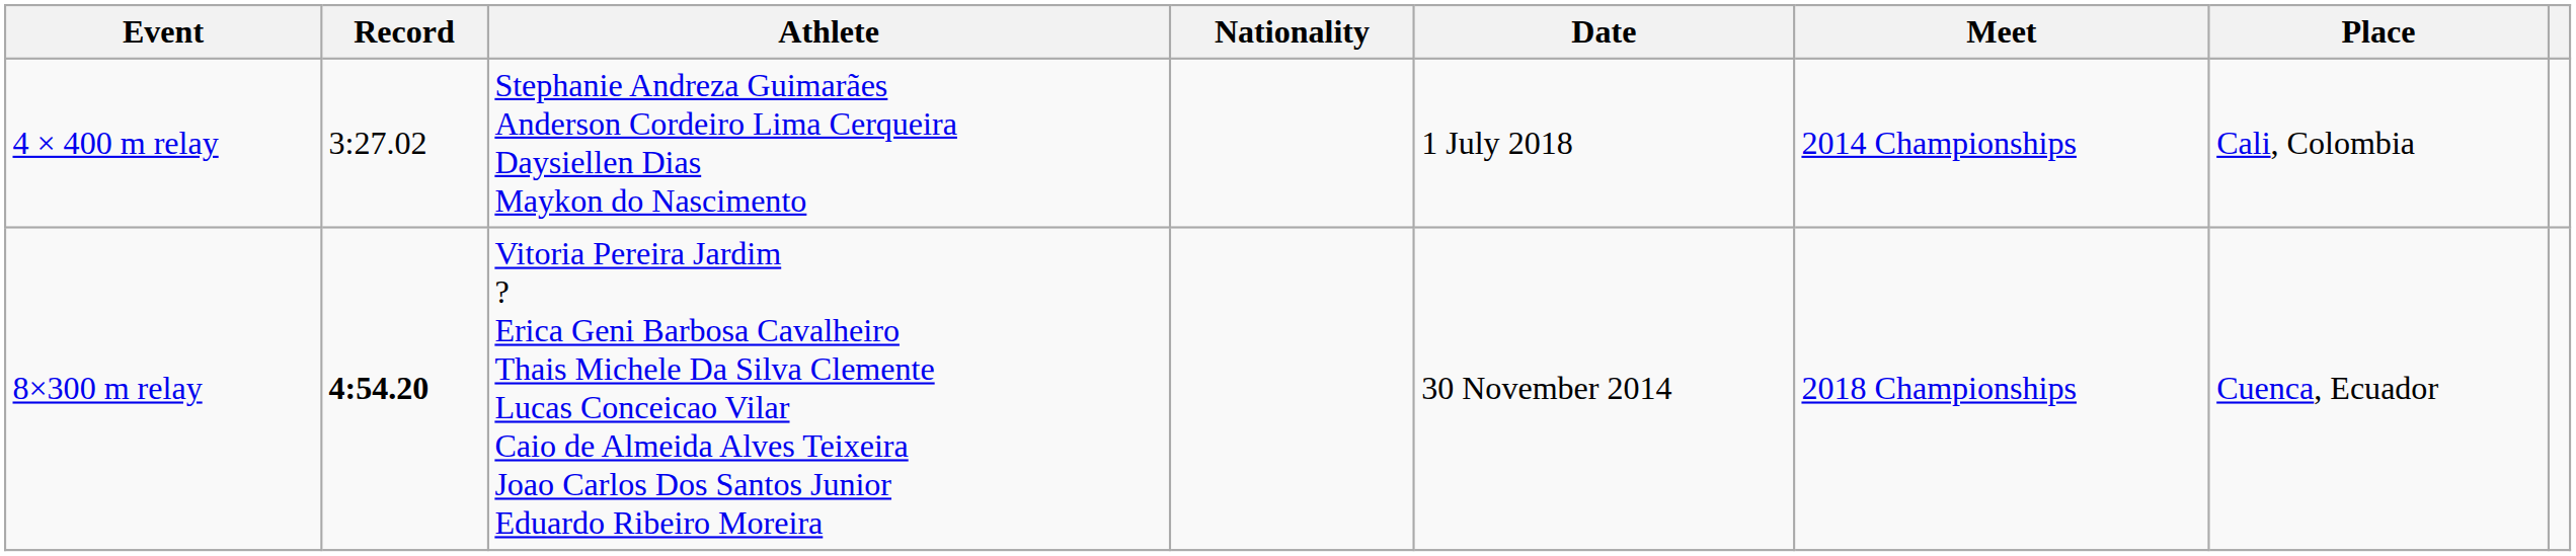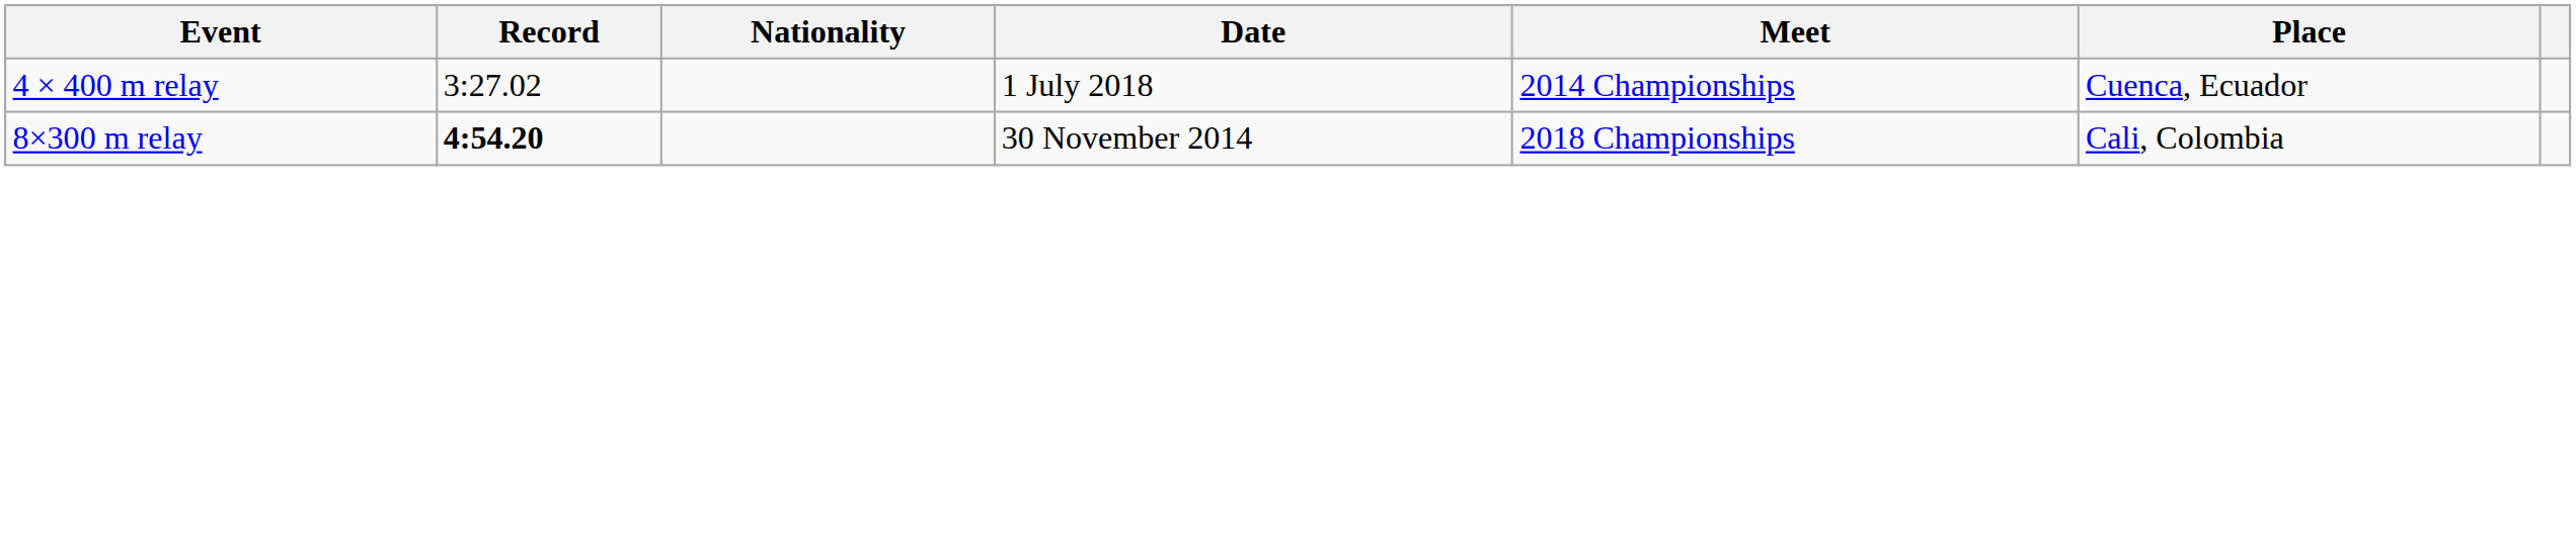 <table class="wikitable" style="font-size:95%; width: 95%;">
 <tr>
 <th>Event</th>
 <th>Record</th>
-<th>Athlete</th>
 <th>Nationality</th>
 <th>Date</th>
 <th>Meet</th>
 <th>Place</th>
 <th></th>
 </tr>
 <tr>
 <td><a href='#'>4 × 400 m relay</a></td>
 <td>3:27.02</td>
-<td><a href='#'>Stephanie Andreza Guimarães</a><br><a href='#'>Anderson Cordeiro Lima Cerqueira</a><br><a href='#'>Daysiellen Dias</a><br><a href='#'>Maykon do Nascimento</a></td>
 <td></td>
 <td>1 July 2018</td>
 <td><a href='#'>2014 Championships</a></td>
-<td><a href='#'>Cali</a>, Colombia</td>
+<td><a href='#'>Cuenca</a>, Ecuador</td>
 <td></td>
 </tr>
 <tr>
 <td><a href='#'>8×300 m relay</a></td>
 <td><strong>4:54.20</strong></td>
-<td><a href='#'>Vitoria Pereira Jardim</a><br>?<br><a href='#'>Erica Geni Barbosa Cavalheiro</a><br><a href='#'>Thais Michele Da Silva Clemente</a><br><a href='#'>Lucas Conceicao Vilar</a><br><a href='#'>Caio de Almeida Alves Teixeira</a><br><a href='#'>Joao Carlos Dos Santos Junior</a><br><a href='#'>Eduardo Ribeiro Moreira</a></td>
 <td></td>
 <td>30 November 2014</td>
 <td><a href='#'>2018 Championships</a></td>
-<td><a href='#'>Cuenca</a>, Ecuador</td>
+<td><a href='#'>Cali</a>, Colombia</td>
 <td></td>
 </tr>
 </table>
